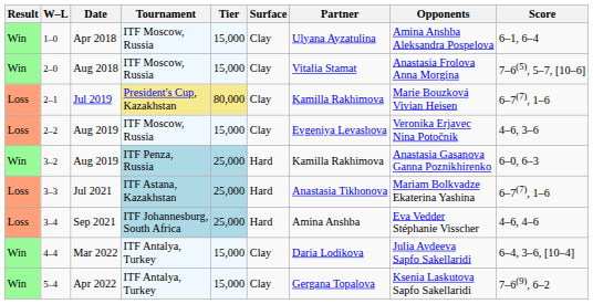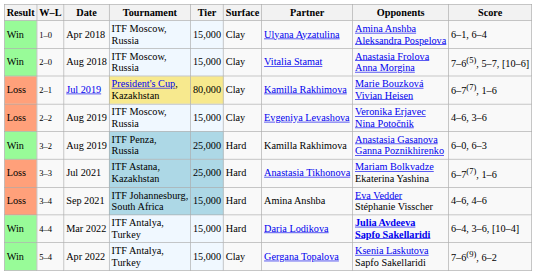 <table class="wikitable sortable">
 <tr>
 <th>Result</th>
 <th class="unsortable">W–L</th>
 <th>Date</th>
 <th>Tournament</th>
 <th>Tier</th>
 <th>Surface</th>
 <th>Partner</th>
 <th>Opponents</th>
 <th class="unsortable">Score</th>
 </tr>
 <tr>
 <td style="background:#98fb98;">Win</td>
 <td><small>1–0</small></td>
 <td>Apr 2018</td>
 <td style=background:#f0f8ff;>ITF Moscow, <br>Russia</td>
 <td style=background:#f0f8ff;>15,000</td>
 <td>Clay</td>
 <td> <a href='#'>Ulyana Ayzatulina</a></td>
 <td> <a href='#'>Amina Anshba</a> <br>  <a href='#'>Aleksandra Pospelova</a></td>
 <td>6–1, 6–4</td>
 </tr>
 <tr>
 <td style="background:#98fb98;">Win</td>
 <td><small>2–0</small></td>
 <td>Aug 2018</td>
 <td style=background:#f0f8ff;>ITF Moscow, <br>Russia</td>
 <td style=background:#f0f8ff;>15,000</td>
 <td>Clay</td>
 <td> <a href='#'>Vitalia Stamat</a></td>
 <td> <a href='#'>Anastasia Frolova</a> <br>  <a href='#'>Anna Morgina</a></td>
 <td>7–6<sup>(5)</sup>, 5–7, [10–6]</td>
 </tr>
 <tr>
 <td bgcolor=#ffa07a>Loss</td>
 <td><small>2–1</small></td>
 <td><a href='#'>Jul 2019</a></td>
 <td style="background:#f7e98e;"><a href='#'>President's Cup</a>, <br>Kazakhstan</td>
 <td style="background:#f7e98e;">80,000</td>
 <td>Clay</td>
 <td> <a href='#'>Kamilla Rakhimova</a></td>
 <td> <a href='#'>Marie Bouzková</a> <br>  <a href='#'>Vivian Heisen</a></td>
 <td>6–7<sup>(7)</sup>, 1–6</td>
 </tr>
 <tr>
 <td bgcolor=#ffa07a>Loss</td>
 <td><small>2–2</small></td>
 <td>Aug 2019</td>
 <td style=background:#f0f8ff;>ITF Moscow, <br>Russia</td>
 <td style=background:#f0f8ff;>15,000</td>
 <td>Clay</td>
 <td> <a href='#'>Evgeniya Levashova</a></td>
 <td> <a href='#'>Veronika Erjavec</a> <br>  <a href='#'>Nina Potočnik</a></td>
 <td>4–6, 3–6</td>
 </tr>
 <tr>
 <td style="background:#98fb98;">Win</td>
 <td><small>3–2</small></td>
 <td>Aug 2019</td>
 <td style="background:lightblue;">ITF Penza, <br>Russia</td>
 <td style="background:lightblue;">25,000</td>
 <td>Hard</td>
 <td> Kamilla Rakhimova</td>
 <td> <a href='#'>Anastasia Gasanova</a> <br>  <a href='#'>Ganna Poznikhirenko</a></td>
 <td>6–0, 6–3</td>
 </tr>
 <tr>
 <td bgcolor=#ffa07a>Loss</td>
 <td><small>3–3</small></td>
 <td>Jul 2021</td>
 <td style="background:lightblue;">ITF Astana, <br>Kazakhstan</td>
 <td style="background:lightblue;">25,000</td>
 <td>Hard</td>
 <td> <a href='#'>Anastasia Tikhonova</a></td>
 <td> <a href='#'>Mariam Bolkvadze</a> <br>  Ekaterina Yashina</td>
 <td>6–7<sup>(7)</sup>, 1–6</td>
 </tr>
 <tr>
 <td bgcolor=#ffa07a>Loss</td>
 <td><small>3–4</small></td>
 <td>Sep 2021</td>
 <td style="background:lightblue;">ITF Johannesburg, <br>South Africa</td>
-<td style="background:lightblue;">25,000</td>
+<td style="background:lightblue;">15,000</td>
 <td>Hard</td>
 <td> Amina Anshba</td>
 <td> <a href='#'>Eva Vedder</a> <br>  Stéphanie Visscher</td>
 <td>4–6, 4–6</td>
 </tr>
 <tr>
 <td bgcolor=98FB98>Win</td>
 <td><small>4–4</small></td>
 <td>Mar 2022</td>
 <td style=background:#f0f8ff;>ITF Antalya, <br>Turkey</td>
 <td style=background:#f0f8ff;>15,000</td>
-<td>Clay</td>
+<td>Hard</td>
 <td> <a href='#'>Daria Lodikova</a></td>
-<td> <a href='#'>Julia Avdeeva</a> <br>  <a href='#'>Sapfo Sakellaridi</a></td>
+<td><strong> <a href='#'>Julia Avdeeva</a> <br>  <a href='#'>Sapfo Sakellaridi</a></strong></td>
 <td>6–4, 3–6, [10–4]</td>
 </tr>
 <tr>
 <td bgcolor=98FB98>Win</td>
 <td><small>5–4</small></td>
 <td>Apr 2022</td>
 <td style=background:#f0f8ff;>ITF Antalya, <br>Turkey</td>
 <td style=background:#f0f8ff;>15,000</td>
 <td>Clay</td>
 <td> <a href='#'>Gergana Topalova</a></td>
 <td> <a href='#'>Ksenia Laskutova</a> <br>  Sapfo Sakellaridi</td>
 <td>7–6<sup>(9)</sup>, 6–2</td>
 </tr>
 </table>
